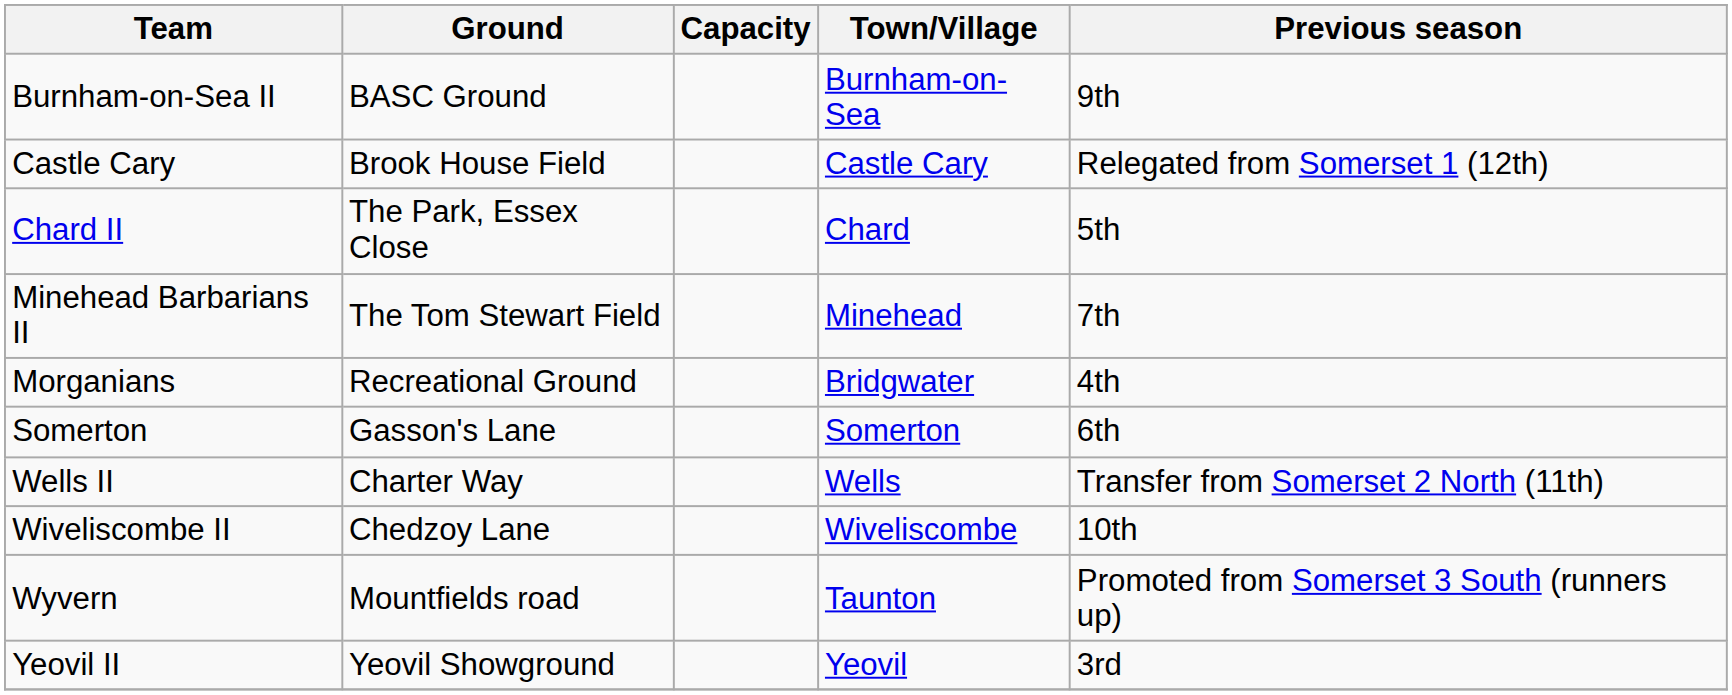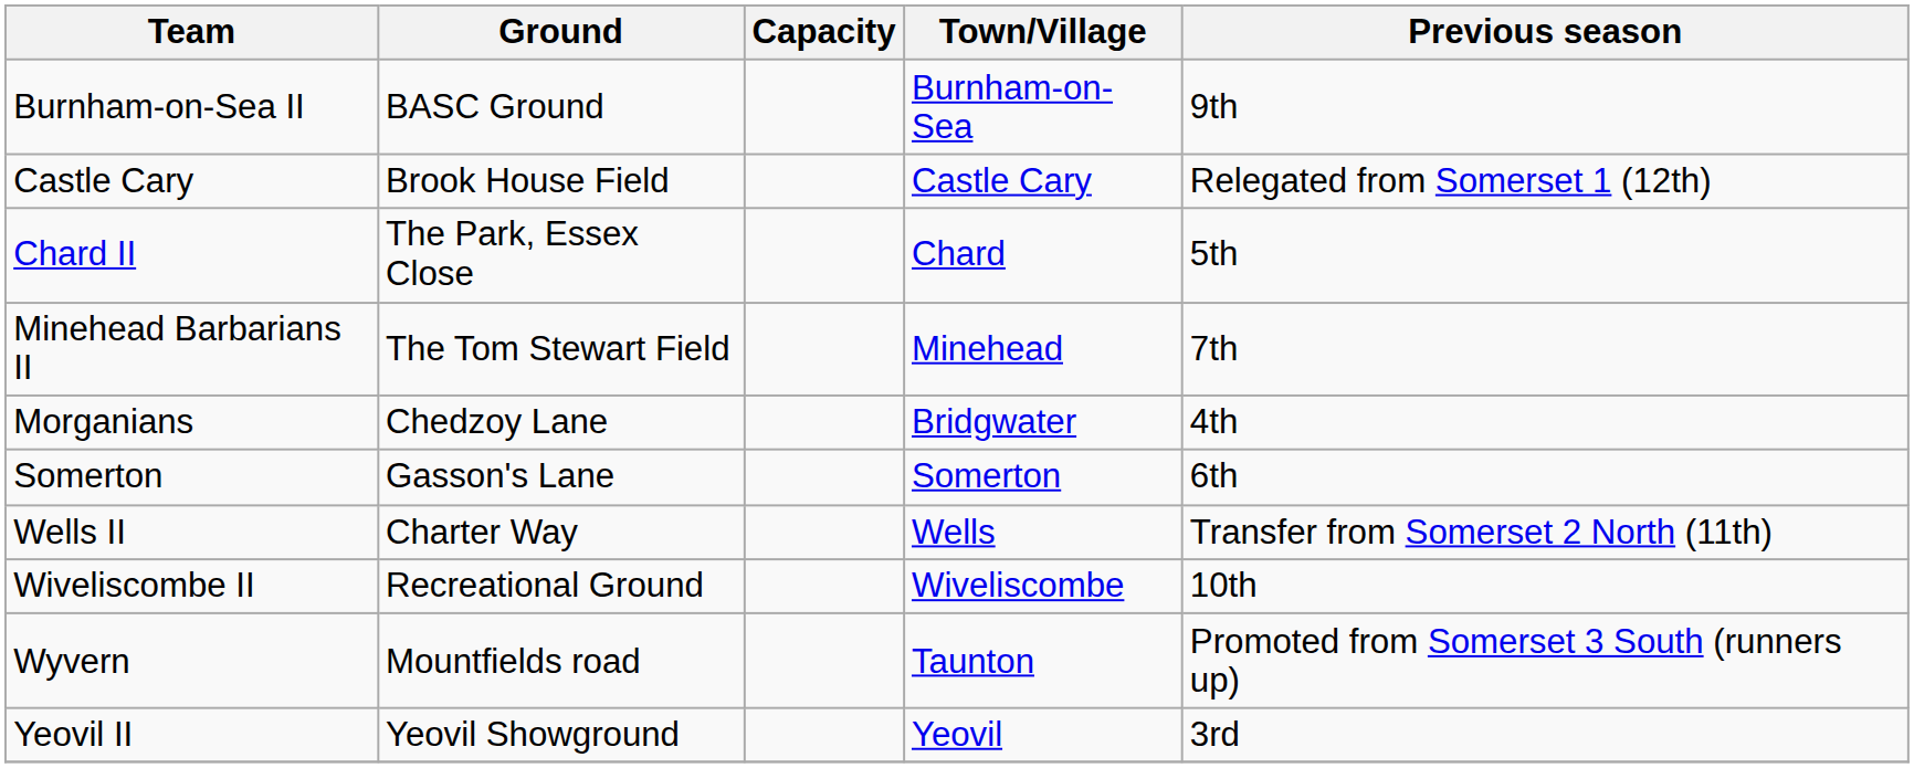 <table class="wikitable sortable" width=100%>
 <tr>
 <th>Team</th>
 <th>Ground</th>
 <th>Capacity</th>
 <th>Town/Village</th>
 <th>Previous season</th>
 </tr>
 <tr>
 <td>Burnham-on-Sea II</td>
 <td>BASC Ground</td>
 <td></td>
 <td><a href='#'>Burnham-on-Sea</a></td>
 <td>9th</td>
 </tr>
 <tr>
 <td>Castle Cary</td>
 <td>Brook House Field</td>
 <td></td>
 <td><a href='#'>Castle Cary</a></td>
 <td>Relegated from <a href='#'>Somerset 1</a> (12th)</td>
 </tr>
 <tr>
 <td><a href='#'>Chard II</a></td>
 <td>The Park, Essex Close</td>
 <td></td>
 <td><a href='#'>Chard</a></td>
 <td>5th</td>
 </tr>
 <tr>
 <td>Minehead Barbarians II</td>
 <td>The Tom Stewart Field</td>
 <td></td>
 <td><a href='#'>Minehead</a></td>
 <td>7th</td>
 </tr>
 <tr>
 <td>Morganians</td>
-<td>Recreational Ground</td>
+<td>Chedzoy Lane</td>
 <td></td>
 <td><a href='#'>Bridgwater</a></td>
 <td>4th</td>
 </tr>
 <tr>
 <td>Somerton</td>
 <td>Gasson's Lane</td>
 <td></td>
 <td><a href='#'>Somerton</a></td>
 <td>6th</td>
 </tr>
 <tr>
 <td>Wells II</td>
 <td>Charter Way</td>
 <td></td>
 <td><a href='#'>Wells</a></td>
 <td>Transfer from <a href='#'>Somerset 2 North</a> (11th)</td>
 </tr>
 <tr>
 <td>Wiveliscombe II</td>
-<td>Chedzoy Lane</td>
+<td>Recreational Ground</td>
 <td></td>
 <td><a href='#'>Wiveliscombe</a></td>
 <td>10th</td>
 </tr>
 <tr>
 <td>Wyvern</td>
 <td>Mountfields road</td>
 <td></td>
 <td><a href='#'>Taunton</a></td>
 <td>Promoted from <a href='#'>Somerset 3 South</a> (runners up)</td>
 </tr>
 <tr>
 <td>Yeovil II</td>
 <td>Yeovil Showground</td>
 <td></td>
 <td><a href='#'>Yeovil</a></td>
 <td>3rd</td>
 </tr>
 <tr>
 </tr>
 </table>
